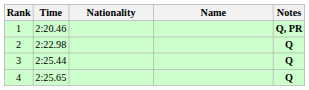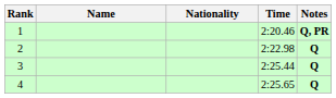 <table class="wikitable sortable" style="text-align:center">
 <tr>
 <th>Rank</th>
+<th style="width:180px">Name</th>
+<th style="width:125px">Nationality</th>
 <th>Time</th>
-<th style="width:125px">Nationality</th>
-<th style="width:180px">Name</th>
 <th>Notes</th>
 </tr>
 <tr style="background:#cfc;">
 <td>1</td>
-<td>2:20.46</td>
 <td style="text-align:left;"></td>
 <td style="text-align:left;"></td>
+<td>2:20.46</td>
 <td><strong>Q, PR</strong></td>
 </tr>
 <tr style="background:#cfc;">
 <td>2</td>
-<td>2:22.98</td>
 <td style="text-align:left;"></td>
 <td style="text-align:left;"></td>
+<td>2:22.98</td>
 <td><strong>Q</strong></td>
 </tr>
 <tr style="background:#cfc;">
 <td>3</td>
-<td>2:25.44</td>
 <td style="text-align:left;"></td>
 <td style="text-align:left;"></td>
+<td>2:25.44</td>
 <td><strong>Q</strong></td>
 </tr>
 <tr style="background:#cfc;">
 <td>4</td>
-<td>2:25.65</td>
 <td style="text-align:left;"></td>
 <td style="text-align:left;"></td>
+<td>2:25.65</td>
 <td><strong>Q</strong></td>
 </tr>
 </table>
